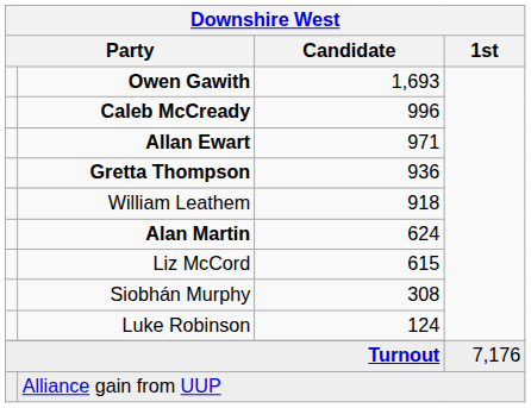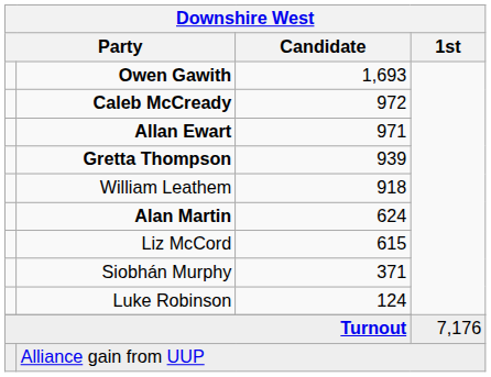 <table class="wikitable">
 <tr>
 <th colspan="4" align="center"><a href='#'>Downshire West</a></th>
 </tr>
 <tr>
 <th colspan="2" align="center" width=200>Party</th>
 <th width=150>Candidate</th>
 <th width=60>1st </th>
 </tr>
 <tr>
 <td></td>
 <td align="right"><strong>Owen Gawith</strong></td>
 <td align="right">1,693</td>
 </tr>
 <tr>
 <td></td>
 <td align="right"><strong>Caleb McCready</strong></td>
-<td align="right">996</td>
+<td align="right">972</td>
 </tr>
 <tr>
 <td></td>
 <td align="right"><strong>Allan Ewart</strong></td>
 <td align="right">971</td>
 </tr>
 <tr>
 <td></td>
 <td align="right"><strong>Gretta Thompson</strong></td>
-<td align="right">936</td>
+<td align="right">939</td>
 </tr>
 <tr>
 <td></td>
 <td align="right">William Leathem</td>
 <td align="right">918</td>
 </tr>
 <tr>
 <td></td>
 <td align="right"><strong>Alan Martin</strong></td>
 <td align="right">624</td>
 </tr>
 <tr>
 <td></td>
 <td align="right">Liz McCord</td>
 <td align="right">615</td>
 </tr>
 <tr>
 <td></td>
 <td align="right">Siobhán Murphy</td>
-<td align="right">308</td>
+<td align="right">371</td>
 </tr>
 <tr>
 <td></td>
 <td align="right">Luke Robinson</td>
 <td align="right">124</td>
 </tr>
 <tr>
 </tr>
 <tr bgcolor="EEEEEE">
 <td colspan=3 align="right"><strong><a href='#'>Turnout</a></strong></td>
 <td align="right">7,176</td>
 </tr>
 <tr bgcolor="EEEEEE">
 <td bgcolor=></td>
 <td colspan=3 bgcolor="EEEEEE"><a href='#'>Alliance</a> gain from <a href='#'>UUP</a></td>
 </tr>
 </table>
